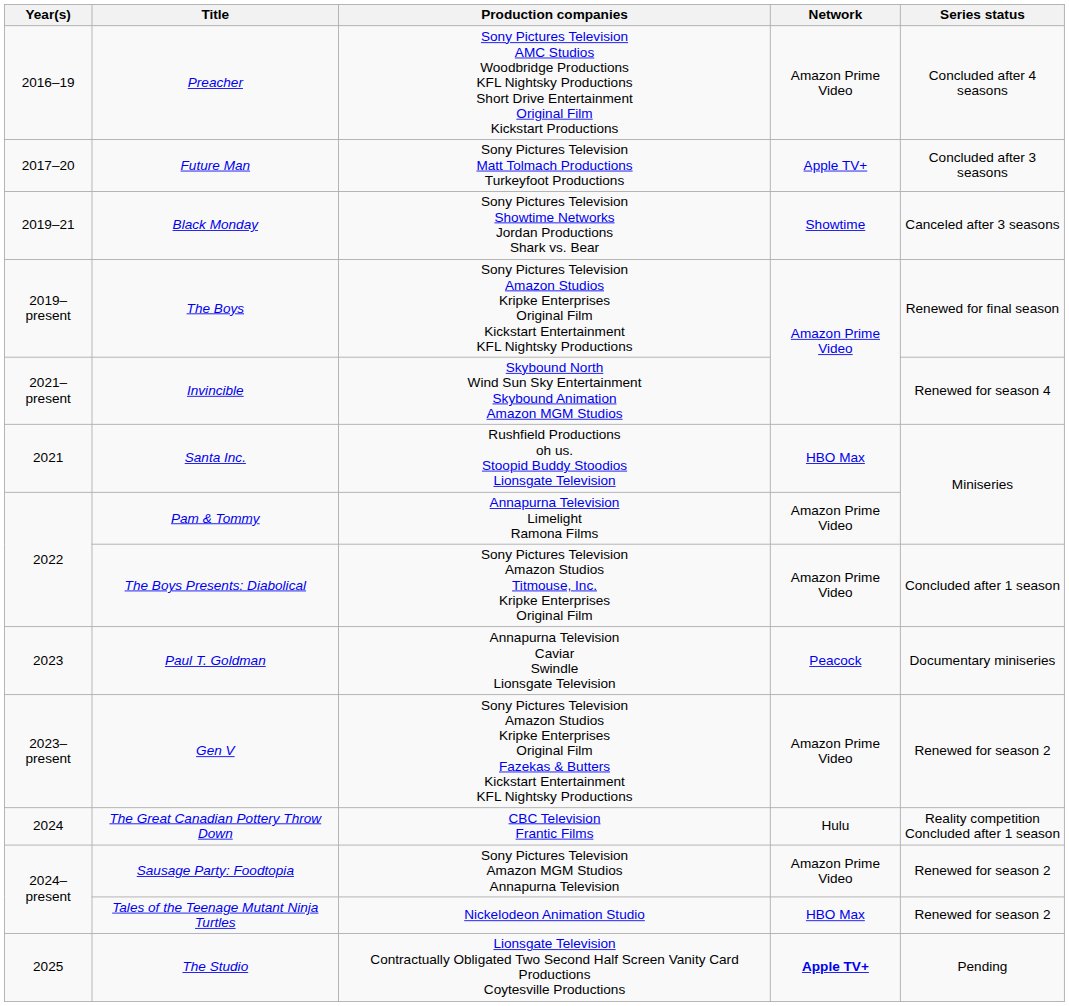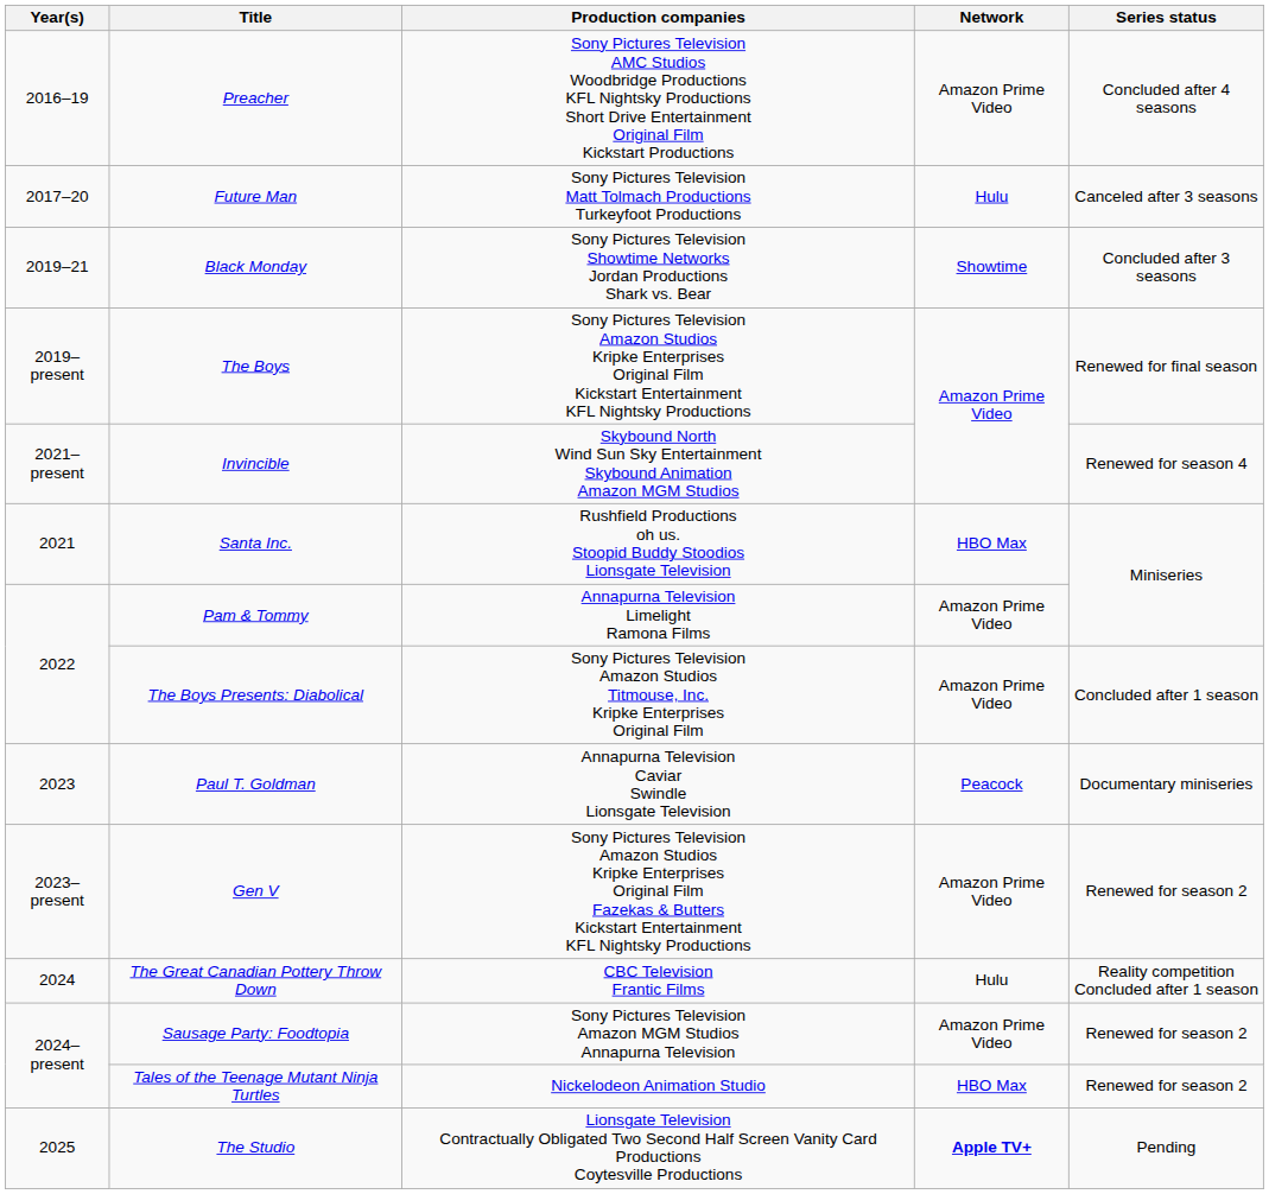 <table class="wikitable" style="text-align:center;">
 <tr>
 <th scope="col">Year(s)</th>
 <th scope="col">Title</th>
 <th scope="col">Production companies</th>
 <th scope="col">Network</th>
 <th scope="col">Series status</th>
 </tr>
 <tr>
 <td>2016–19</td>
 <td><em><a href='#'>Preacher</a></em></td>
 <td><a href='#'>Sony Pictures Television</a><br><a href='#'>AMC Studios</a><br>Woodbridge Productions<br>KFL Nightsky Productions<br>Short Drive Entertainment<br><a href='#'>Original Film</a><br>Kickstart Productions</td>
 <td>Amazon Prime Video</td>
 <td>Concluded after 4 seasons</td>
 </tr>
 <tr>
 <td>2017–20</td>
 <td><em><a href='#'>Future Man</a></em></td>
 <td>Sony Pictures Television<br><a href='#'>Matt Tolmach Productions</a><br>Turkeyfoot Productions</td>
-<td><a href='#'>Apple TV+</a></td>
-<td>Concluded after 3 seasons</td>
+<td><a href='#'>Hulu</a></td>
+<td>Canceled after 3 seasons</td>
 </tr>
 <tr>
 <td>2019–21</td>
 <td><em><a href='#'>Black Monday</a></em></td>
 <td>Sony Pictures Television<br><a href='#'>Showtime Networks</a><br>Jordan Productions<br>Shark vs. Bear</td>
 <td><a href='#'>Showtime</a></td>
-<td>Canceled after 3 seasons</td>
+<td>Concluded after 3 seasons</td>
 </tr>
 <tr>
 <td>2019–present</td>
 <td><em><a href='#'>The Boys</a></em></td>
 <td>Sony Pictures Television<br><a href='#'>Amazon Studios</a><br>Kripke Enterprises<br>Original Film<br>Kickstart Entertainment<br>KFL Nightsky Productions</td>
 <td rowspan="2"><a href='#'>Amazon Prime Video</a></td>
 <td>Renewed for final season</td>
 </tr>
 <tr>
 <td>2021–present</td>
 <td><em><a href='#'>Invincible</a></em></td>
 <td><a href='#'>Skybound North</a><br>Wind Sun Sky Entertainment<br><a href='#'>Skybound Animation</a><br><a href='#'>Amazon MGM Studios</a></td>
 <td>Renewed for season 4</td>
 </tr>
 <tr>
 <td>2021</td>
 <td><em><a href='#'>Santa Inc.</a></em></td>
 <td>Rushfield Productions<br>oh us.<br><a href='#'>Stoopid Buddy Stoodios</a><br><a href='#'>Lionsgate Television</a></td>
 <td><a href='#'>HBO Max</a></td>
 <td rowspan="2">Miniseries</td>
 </tr>
 <tr>
 <td rowspan="2">2022</td>
 <td><em><a href='#'>Pam & Tommy</a></em></td>
 <td><a href='#'>Annapurna Television</a><br>Limelight<br>Ramona Films</td>
 <td>Amazon Prime Video</td>
 </tr>
 <tr>
 <td><em><a href='#'>The Boys Presents: Diabolical</a></em></td>
 <td>Sony Pictures Television<br>Amazon Studios<br><a href='#'>Titmouse, Inc.</a><br>Kripke Enterprises<br>Original Film</td>
 <td>Amazon Prime Video</td>
 <td>Concluded after 1 season</td>
 </tr>
 <tr>
 <td>2023</td>
 <td><em><a href='#'>Paul T. Goldman</a></em></td>
 <td>Annapurna Television<br>Caviar<br>Swindle<br>Lionsgate Television</td>
 <td><a href='#'>Peacock</a></td>
 <td>Documentary miniseries</td>
 </tr>
 <tr>
 <td>2023–present</td>
 <td><em><a href='#'>Gen V</a></em></td>
 <td>Sony Pictures Television<br>Amazon Studios<br>Kripke Enterprises<br>Original Film<br><a href='#'>Fazekas & Butters</a><br>Kickstart Entertainment<br>KFL Nightsky Productions</td>
 <td>Amazon Prime Video</td>
 <td>Renewed for season 2</td>
 </tr>
 <tr>
 <td>2024</td>
 <td><em><a href='#'>The Great Canadian Pottery Throw Down</a></em></td>
 <td><a href='#'>CBC Television</a><br><a href='#'>Frantic Films</a></td>
 <td>Hulu</td>
 <td>Reality competition<br>Concluded after 1 season</td>
 </tr>
 <tr>
 <td rowspan="2">2024–present</td>
 <td><em><a href='#'>Sausage Party: Foodtopia</a></em></td>
 <td>Sony Pictures Television<br>Amazon MGM Studios<br>Annapurna Television</td>
 <td>Amazon Prime Video</td>
 <td>Renewed for season 2</td>
 </tr>
 <tr>
 <td><em><a href='#'>Tales of the Teenage Mutant Ninja Turtles</a></em></td>
 <td><a href='#'>Nickelodeon Animation Studio</a></td>
 <td><a href='#'>HBO Max</a></td>
 <td>Renewed for season 2</td>
 </tr>
 <tr>
 <td>2025</td>
 <td><em><a href='#'>The Studio</a></em></td>
 <td><a href='#'>Lionsgate Television</a><br>Contractually Obligated Two Second Half Screen Vanity Card Productions<br>Coytesville Productions</td>
 <td><strong><a href='#'>Apple TV+</a></strong></td>
 <td>Pending</td>
 </tr>
 </table>
